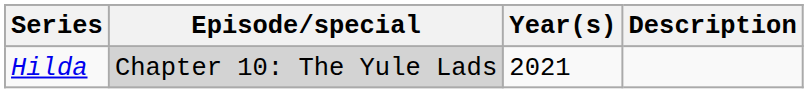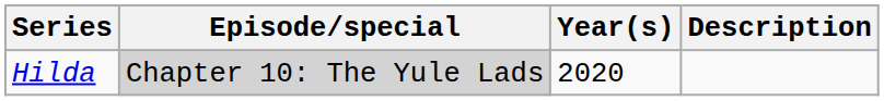 <table class="wikitable sortable">
 <tr>
 <th>Series</th>
 <th>Episode/special</th>
 <th>Year(s)</th>
 <th>Description</th>
 </tr>
 <tr>
 <td><em><a href='#'>Hilda</a></em></td>
 <td style="background: lightgrey;">Chapter 10: The Yule Lads</td>
-<td>2021</td>
+<td>2020</td>
 <td></td>
 </tr>
 </table>
